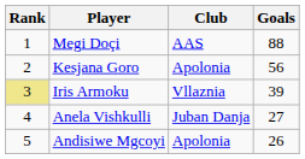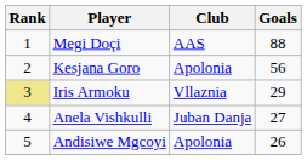 <table class="wikitable" style="text-align:center">
 <tr>
 <th>Rank</th>
 <th>Player</th>
 <th>Club</th>
 <th>Goals</th>
 </tr>
 <tr>
 <td rowspan=1>1</td>
 <td align="left"> <a href='#'>Megi Doçi</a></td>
 <td align="left"><a href='#'>AAS</a></td>
 <td rowspan=1>88</td>
 </tr>
 <tr>
 <td rowspan=1>2</td>
 <td align="left"> <a href='#'>Kesjana Goro</a></td>
 <td align="left"><a href='#'>Apolonia</a></td>
 <td rowspan=1>56</td>
 </tr>
 <tr>
 <td rowspan=1 style="background: khaki;">3</td>
 <td align="left"> <a href='#'>Iris Armoku</a></td>
 <td align="left"><a href='#'>Vllaznia</a></td>
-<td rowspan=1>39</td>
+<td rowspan=1>29</td>
 </tr>
 <tr>
 <td rowspan=1>4</td>
 <td align="left"> <a href='#'>Anela Vishkulli</a></td>
 <td align="left"><a href='#'>Juban Danja</a></td>
 <td rowspan=1>27</td>
 </tr>
 <tr>
 <td rowspan=1>5</td>
 <td align="left"> <a href='#'>Andisiwe Mgcoyi</a></td>
 <td align="left"><a href='#'>Apolonia</a></td>
 <td rowspan=1>26</td>
 </tr>
 </table>
